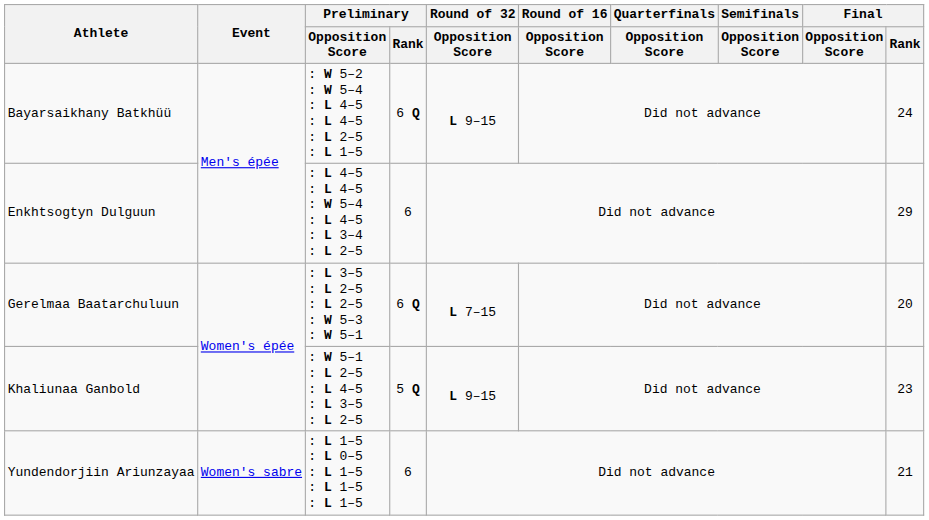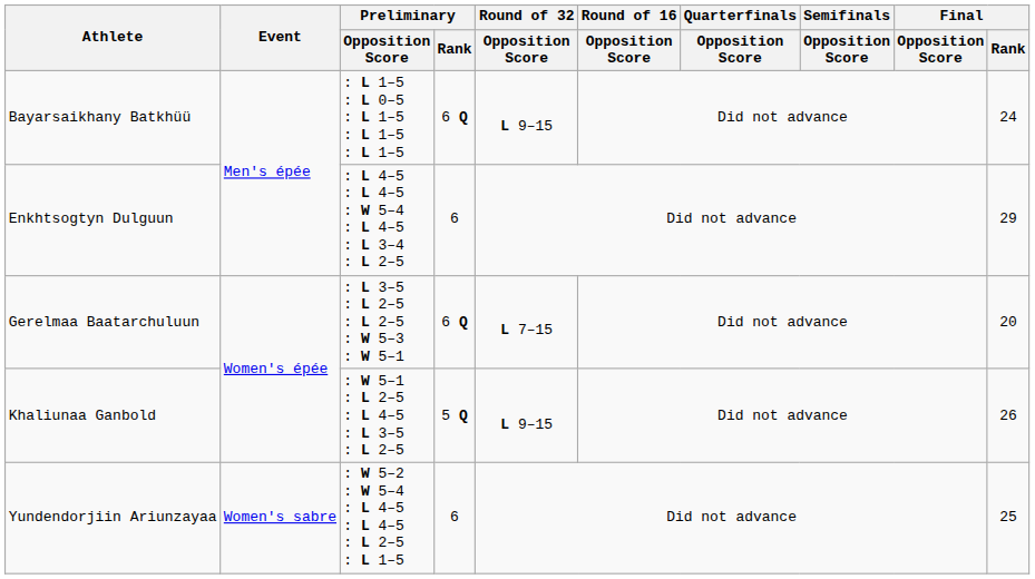 <table class=wikitable style=font-size:90%;text-align:center>
 <tr>
 <th rowspan="2">Athlete</th>
 <th rowspan="2">Event</th>
 <th colspan="2">Preliminary</th>
 <th>Round of 32</th>
 <th>Round of 16</th>
 <th>Quarterfinals</th>
 <th>Semifinals</th>
 <th colspan="2">Final</th>
 </tr>
 <tr>
 <th>Opposition<br>Score</th>
 <th>Rank</th>
 <th>Opposition<br>Score</th>
 <th>Opposition<br>Score</th>
 <th>Opposition<br>Score</th>
 <th>Opposition<br>Score</th>
 <th>Opposition<br>Score</th>
 <th>Rank</th>
 </tr>
 <tr>
 <td align=left>Bayarsaikhany Batkhüü</td>
 <td align=left rowspan=2><a href='#'>Men's épée</a></td>
-<td align=left>: <strong>W</strong> 5–2<br>: <strong>W</strong> 5–4<br>: <strong>L</strong> 4–5<br>: <strong>L</strong> 4–5<br>: <strong>L</strong> 2–5<br>: <strong>L</strong> 1–5</td>
+<td align=left>: <strong>L</strong> 1–5<br>: <strong>L</strong> 0–5<br>: <strong>L</strong> 1–5<br>: <strong>L</strong> 1–5<br>: <strong>L</strong> 1–5</td>
 <td>6 <strong>Q</strong></td>
 <td><br><strong>L</strong> 9–15</td>
 <td colspan=4>Did not advance</td>
 <td>24</td>
 </tr>
 <tr>
 <td align=left>Enkhtsogtyn Dulguun</td>
 <td align=left>: <strong>L</strong> 4–5<br>: <strong>L</strong> 4–5<br>: <strong>W</strong> 5–4<br>: <strong>L</strong> 4–5<br>: <strong>L</strong> 3–4<br>: <strong>L</strong> 2–5</td>
 <td>6</td>
 <td colspan=5>Did not advance</td>
 <td>29</td>
 </tr>
 <tr>
 <td align=left>Gerelmaa Baatarchuluun</td>
 <td align=left rowspan=2><a href='#'>Women's épée</a></td>
 <td align=left>: <strong>L</strong> 3–5<br>: <strong>L</strong> 2–5<br>: <strong>L</strong> 2–5<br>: <strong>W</strong> 5–3<br>: <strong>W</strong> 5–1</td>
 <td>6 <strong>Q</strong></td>
 <td><br><strong>L</strong> 7–15</td>
 <td colspan=4>Did not advance</td>
 <td>20</td>
 </tr>
 <tr>
 <td align=left>Khaliunaa Ganbold</td>
 <td align=left>: <strong>W</strong> 5–1<br>: <strong>L</strong> 2–5<br>: <strong>L</strong> 4–5<br>: <strong>L</strong> 3–5<br>: <strong>L</strong> 2–5</td>
 <td>5 <strong>Q</strong></td>
 <td><br><strong>L</strong> 9–15</td>
 <td colspan=4>Did not advance</td>
-<td>23</td>
+<td>26</td>
 </tr>
 <tr>
 <td align=left>Yundendorjiin Ariunzayaa</td>
 <td align=left><a href='#'>Women's sabre</a></td>
-<td align=left>: <strong>L</strong> 1–5<br>: <strong>L</strong> 0–5<br>: <strong>L</strong> 1–5<br>: <strong>L</strong> 1–5<br>: <strong>L</strong> 1–5</td>
+<td align=left>: <strong>W</strong> 5–2<br>: <strong>W</strong> 5–4<br>: <strong>L</strong> 4–5<br>: <strong>L</strong> 4–5<br>: <strong>L</strong> 2–5<br>: <strong>L</strong> 1–5</td>
 <td>6</td>
 <td colspan=5>Did not advance</td>
-<td>21</td>
+<td>25</td>
 </tr>
 </table>
